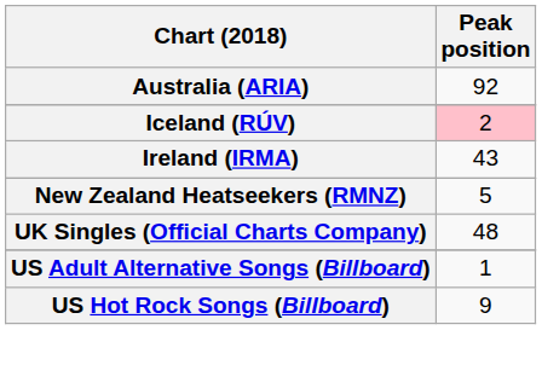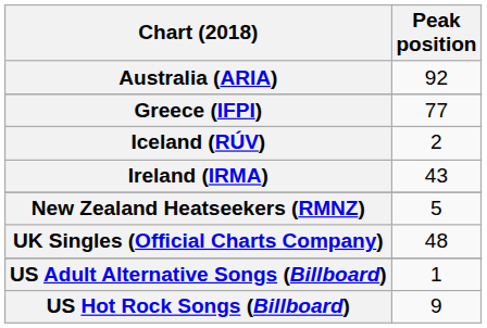 <table class="wikitable sortable plainrowheaders" style="text-align:center">
 <tr>
 <th scope="col">Chart (2018)</th>
 <th scope="col">Peak<br>position</th>
 </tr>
 <tr>
 <th scope="row">Australia (<a href='#'>ARIA</a>)</th>
 <td>92</td>
 </tr>
 <tr>
 </tr>
 <tr>
 </tr>
 <tr>
 </tr>
 <tr>
+<th scope="row">Greece (<a href='#'>IFPI</a>)</th>
+<td>77</td>
+</tr>
+<tr>
 <th scope="row">Iceland (<a href='#'>RÚV</a>)</th>
-<td style="background: pink;">2</td>
+<td>2</td>
 </tr>
 <tr>
 <th scope="row">Ireland (<a href='#'>IRMA</a>)</th>
 <td>43</td>
 </tr>
 <tr>
 </tr>
 <tr>
 <th scope="row">New Zealand Heatseekers (<a href='#'>RMNZ</a>)</th>
 <td>5</td>
 </tr>
 <tr>
 <th scope="row">UK Singles (<a href='#'>Official Charts Company</a>)</th>
 <td>48</td>
 </tr>
 <tr>
 </tr>
 <tr>
 </tr>
 <tr>
 <th scope="row">US <a href='#'>Adult Alternative Songs</a> (<em><a href='#'>Billboard</a></em>)</th>
 <td>1</td>
 </tr>
 <tr>
 <th scope="row">US <a href='#'>Hot Rock Songs</a> (<em><a href='#'>Billboard</a></em>)</th>
 <td>9</td>
 </tr>
 </table>
